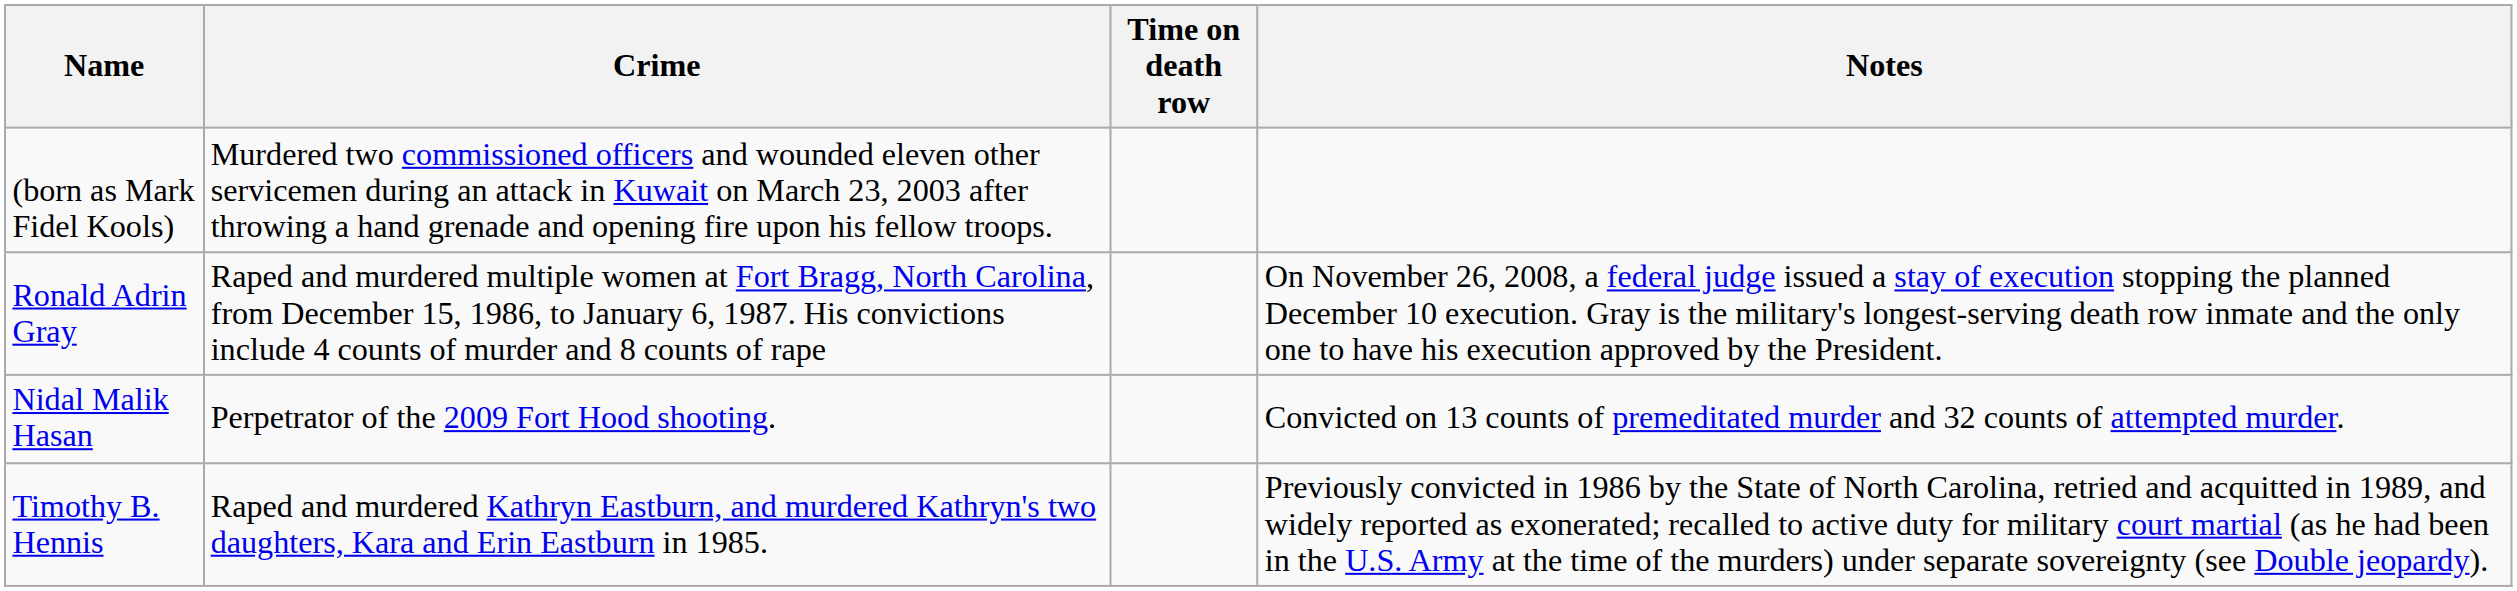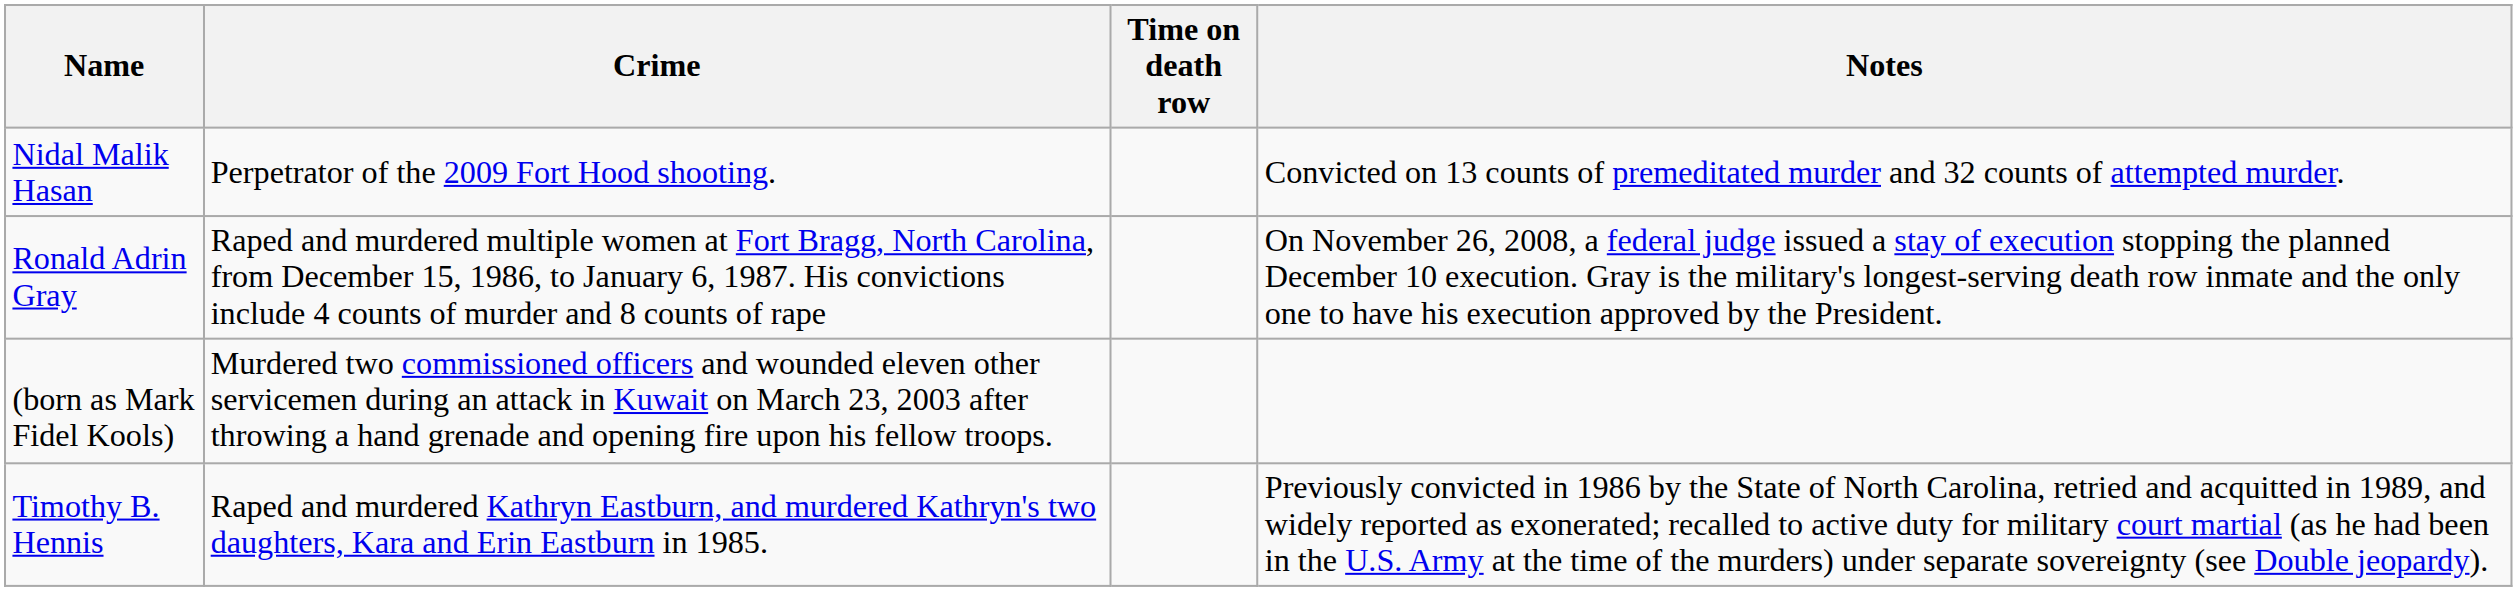 <table class="wikitable sortable">
 <tr>
 <th>Name</th>
 <th>Crime</th>
 <th>Time on death row</th>
 <th>Notes</th>
 </tr>
 <tr>
-<td><br>(born as Mark Fidel Kools)</td>
-<td>Murdered two <a href='#'>commissioned officers</a> and wounded eleven other servicemen during an attack in <a href='#'>Kuwait</a> on March 23, 2003 after throwing a hand grenade and opening fire upon his fellow troops.</td>
+<td><a href='#'>Nidal Malik Hasan</a></td>
+<td>Perpetrator of the <a href='#'>2009 Fort Hood shooting</a>.</td>
 <td></td>
-<td></td>
+<td>Convicted on 13 counts of <a href='#'>premeditated murder</a> and 32 counts of <a href='#'>attempted murder</a>.</td>
 </tr>
 <tr>
 <td><a href='#'>Ronald Adrin Gray</a></td>
 <td>Raped and murdered multiple women at <a href='#'>Fort Bragg, North Carolina</a>, from December 15, 1986, to January 6, 1987. His convictions include 4 counts of murder and 8 counts of rape</td>
 <td></td>
 <td>On November 26, 2008, a <a href='#'>federal judge</a> issued a <a href='#'>stay of execution</a> stopping the planned December 10 execution. Gray is the military's longest-serving death row inmate and the only one to have his execution approved by the President.</td>
 </tr>
 <tr>
-<td><a href='#'>Nidal Malik Hasan</a></td>
-<td>Perpetrator of the <a href='#'>2009 Fort Hood shooting</a>.</td>
+<td><br>(born as Mark Fidel Kools)</td>
+<td>Murdered two <a href='#'>commissioned officers</a> and wounded eleven other servicemen during an attack in <a href='#'>Kuwait</a> on March 23, 2003 after throwing a hand grenade and opening fire upon his fellow troops.</td>
 <td></td>
-<td>Convicted on 13 counts of <a href='#'>premeditated murder</a> and 32 counts of <a href='#'>attempted murder</a>.</td>
+<td></td>
 </tr>
 <tr>
 <td><a href='#'>Timothy B. Hennis</a></td>
 <td>Raped and murdered <a href='#'>Kathryn Eastburn, and murdered Kathryn's two daughters, Kara and Erin Eastburn</a> in 1985.</td>
 <td></td>
 <td>Previously convicted in 1986 by the State of North Carolina, retried and acquitted in 1989, and widely reported as exonerated; recalled to active duty for military <a href='#'>court martial</a> (as he had been in the <a href='#'>U.S. Army</a> at the time of the murders) under separate sovereignty (see <a href='#'>Double jeopardy</a>).</td>
 </tr>
 </table>
